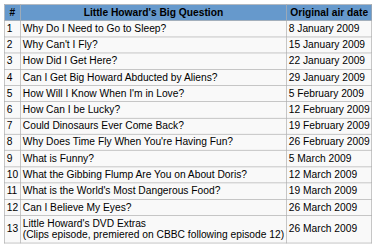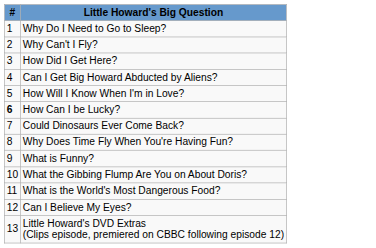 <table class="wikitable">
 <tr>
 <th style="background-color: #6699CC;">#</th>
 <th style="background-color: #6699CC;">Little Howard's Big Question</th>
-<th style="background-color: #6699CC;">Original air date</th>
 </tr>
 <tr>
 <td>1</td>
 <td>Why Do I Need to Go to Sleep?</td>
-<td>8 January 2009</td>
 </tr>
 <tr>
 <td>2</td>
 <td>Why Can't I Fly?</td>
-<td>15 January 2009</td>
 </tr>
 <tr>
 <td>3</td>
 <td>How Did I Get Here?</td>
-<td>22 January 2009</td>
 </tr>
 <tr>
 <td>4</td>
 <td>Can I Get Big Howard Abducted by Aliens?</td>
-<td>29 January 2009</td>
 </tr>
 <tr>
 <td>5</td>
 <td>How Will I Know When I'm in Love?</td>
-<td>5 February 2009</td>
 </tr>
 <tr>
-<td>6</td>
+<td><strong>6</strong></td>
 <td>How Can I be Lucky?</td>
-<td>12 February 2009</td>
 </tr>
 <tr>
 <td>7</td>
 <td>Could Dinosaurs Ever Come Back?</td>
-<td>19 February 2009</td>
 </tr>
 <tr>
 <td>8</td>
 <td>Why Does Time Fly When You're Having Fun?</td>
-<td>26 February 2009</td>
 </tr>
 <tr>
 <td>9</td>
 <td>What is Funny?</td>
-<td>5 March 2009</td>
 </tr>
 <tr>
 <td>10</td>
 <td>What the Gibbing Flump Are You on About Doris?</td>
-<td>12 March 2009</td>
 </tr>
 <tr>
 <td>11</td>
 <td>What is the World's Most Dangerous Food?</td>
-<td>19 March 2009</td>
 </tr>
 <tr>
 <td>12</td>
 <td>Can I Believe My Eyes?</td>
-<td>26 March 2009</td>
 </tr>
 <tr>
 <td>13</td>
 <td>Little Howard's DVD Extras<br>(Clips episode, premiered on CBBC following episode 12)</td>
-<td>26 March 2009</td>
 </tr>
 </table>
